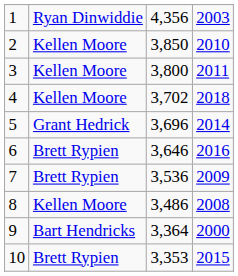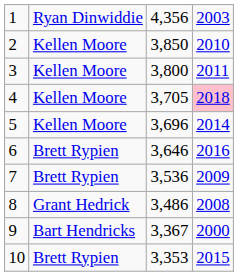 <table class="wikitable">
 <tr>
 </tr>
 <tr>
 <td>1</td>
 <td><a href='#'>Ryan Dinwiddie</a></td>
 <td>4,356</td>
 <td><a href='#'>2003</a></td>
 </tr>
 <tr>
 <td>2</td>
 <td><a href='#'>Kellen Moore</a></td>
 <td>3,850</td>
 <td><a href='#'>2010</a></td>
 </tr>
 <tr>
 <td>3</td>
 <td><a href='#'>Kellen Moore</a></td>
 <td>3,800</td>
 <td><a href='#'>2011</a></td>
 </tr>
 <tr>
 <td>4</td>
 <td><a href='#'>Kellen Moore</a></td>
-<td>3,702</td>
-<td><a href='#'>2018</a></td>
+<td>3,705</td>
+<td style="background: pink;"><a href='#'>2018</a></td>
 </tr>
 <tr>
 <td>5</td>
-<td><a href='#'>Grant Hedrick</a></td>
+<td><a href='#'>Kellen Moore</a></td>
 <td>3,696</td>
 <td><a href='#'>2014</a></td>
 </tr>
 <tr>
 <td>6</td>
 <td><a href='#'>Brett Rypien</a></td>
 <td>3,646</td>
 <td><a href='#'>2016</a></td>
 </tr>
 <tr>
 <td>7</td>
 <td><a href='#'>Brett Rypien</a></td>
 <td>3,536</td>
 <td><a href='#'>2009</a></td>
 </tr>
 <tr>
 <td>8</td>
-<td><a href='#'>Kellen Moore</a></td>
+<td><a href='#'>Grant Hedrick</a></td>
 <td>3,486</td>
 <td><a href='#'>2008</a></td>
 </tr>
 <tr>
 <td>9</td>
 <td><a href='#'>Bart Hendricks</a></td>
-<td>3,364</td>
+<td>3,367</td>
 <td><a href='#'>2000</a></td>
 </tr>
 <tr>
 <td>10</td>
 <td><a href='#'>Brett Rypien</a></td>
 <td>3,353</td>
 <td><a href='#'>2015</a></td>
 </tr>
 </table>
